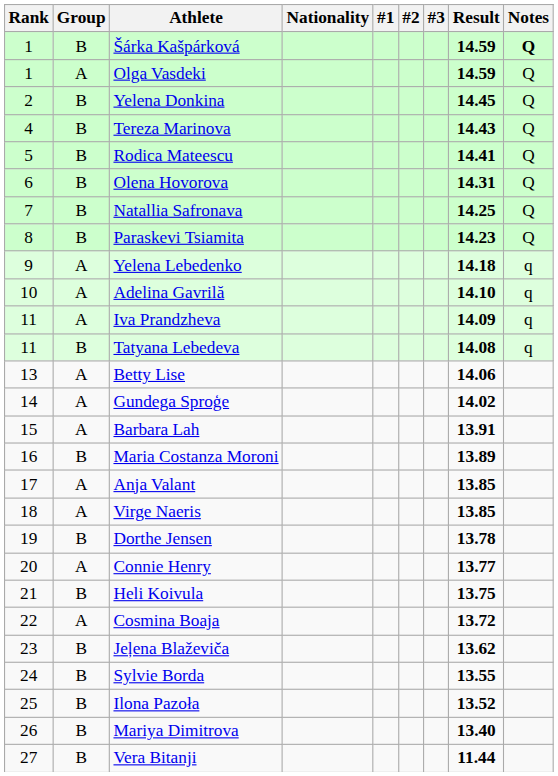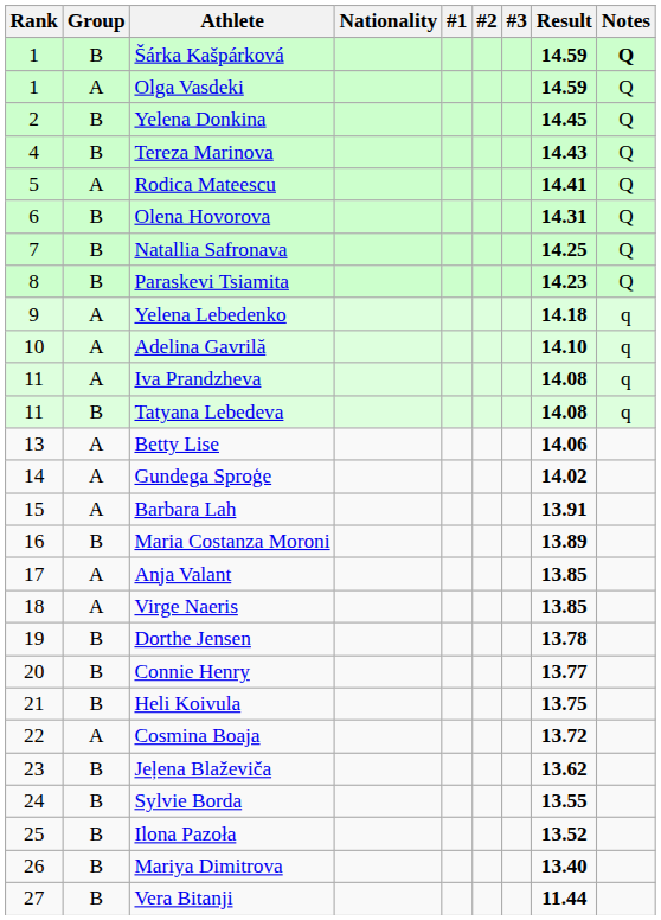 <table class="wikitable sortable" style="text-align:center">
 <tr>
 <th>Rank</th>
 <th>Group</th>
 <th>Athlete</th>
 <th>Nationality</th>
 <th>#1</th>
 <th>#2</th>
 <th>#3</th>
 <th>Result</th>
 <th>Notes</th>
 </tr>
 <tr bgcolor=ccffcc>
 <td>1</td>
 <td>B</td>
 <td align="left"><a href='#'>Šárka Kašpárková</a></td>
 <td align=left></td>
 <td></td>
 <td></td>
 <td></td>
 <td><strong>14.59</strong></td>
 <td><strong>Q</strong></td>
 </tr>
 <tr bgcolor=ccffcc>
 <td>1</td>
 <td>A</td>
 <td align="left"><a href='#'>Olga Vasdeki</a></td>
 <td align=left></td>
 <td></td>
 <td></td>
 <td></td>
 <td><strong>14.59</strong></td>
 <td>Q</td>
 </tr>
 <tr bgcolor=ccffcc>
 <td>2</td>
 <td>B</td>
 <td align="left"><a href='#'>Yelena Donkina</a></td>
 <td align=left></td>
 <td></td>
 <td></td>
 <td></td>
 <td><strong>14.45</strong></td>
 <td>Q</td>
 </tr>
 <tr bgcolor=ccffcc>
 <td>4</td>
 <td>B</td>
 <td align="left"><a href='#'>Tereza Marinova</a></td>
 <td align=left></td>
 <td></td>
 <td></td>
 <td></td>
 <td><strong>14.43</strong></td>
 <td>Q</td>
 </tr>
 <tr bgcolor=ccffcc>
 <td>5</td>
-<td>B</td>
+<td>A</td>
 <td align="left"><a href='#'>Rodica Mateescu</a></td>
 <td align=left></td>
 <td></td>
 <td></td>
 <td></td>
 <td><strong>14.41</strong></td>
 <td>Q</td>
 </tr>
 <tr bgcolor=ccffcc>
 <td>6</td>
 <td>B</td>
 <td align="left"><a href='#'>Olena Hovorova</a></td>
 <td align=left></td>
 <td></td>
 <td></td>
 <td></td>
 <td><strong>14.31</strong></td>
 <td>Q</td>
 </tr>
 <tr bgcolor=ccffcc>
 <td>7</td>
 <td>B</td>
 <td align="left"><a href='#'>Natallia Safronava</a></td>
 <td align=left></td>
 <td></td>
 <td></td>
 <td></td>
 <td><strong>14.25</strong></td>
 <td>Q</td>
 </tr>
 <tr bgcolor=ccffcc>
 <td>8</td>
 <td>B</td>
 <td align="left"><a href='#'>Paraskevi Tsiamita</a></td>
 <td align=left></td>
 <td></td>
 <td></td>
 <td></td>
 <td><strong>14.23</strong></td>
 <td>Q</td>
 </tr>
 <tr bgcolor=ddffdd>
 <td>9</td>
 <td>A</td>
 <td align="left"><a href='#'>Yelena Lebedenko</a></td>
 <td align=left></td>
 <td></td>
 <td></td>
 <td></td>
 <td><strong>14.18</strong></td>
 <td>q</td>
 </tr>
 <tr bgcolor=ddffdd>
 <td>10</td>
 <td>A</td>
 <td align="left"><a href='#'>Adelina Gavrilă</a></td>
 <td align=left></td>
 <td></td>
 <td></td>
 <td></td>
 <td><strong>14.10</strong></td>
 <td>q</td>
 </tr>
 <tr bgcolor=ddffdd>
 <td>11</td>
 <td>A</td>
 <td align="left"><a href='#'>Iva Prandzheva</a></td>
 <td align=left></td>
 <td></td>
 <td></td>
 <td></td>
-<td><strong>14.09</strong></td>
+<td><strong>14.08</strong></td>
 <td>q</td>
 </tr>
 <tr bgcolor=ddffdd>
 <td>11</td>
 <td>B</td>
 <td align="left"><a href='#'>Tatyana Lebedeva</a></td>
 <td align=left></td>
 <td></td>
 <td></td>
 <td></td>
 <td><strong>14.08</strong></td>
 <td>q</td>
 </tr>
 <tr>
 <td>13</td>
 <td>A</td>
 <td align="left"><a href='#'>Betty Lise</a></td>
 <td align=left></td>
 <td></td>
 <td></td>
 <td></td>
 <td><strong>14.06</strong></td>
 <td></td>
 </tr>
 <tr>
 <td>14</td>
 <td>A</td>
 <td align="left"><a href='#'>Gundega Sproģe</a></td>
 <td align=left></td>
 <td></td>
 <td></td>
 <td></td>
 <td><strong>14.02</strong></td>
 <td></td>
 </tr>
 <tr>
 <td>15</td>
 <td>A</td>
 <td align="left"><a href='#'>Barbara Lah</a></td>
 <td align=left></td>
 <td></td>
 <td></td>
 <td></td>
 <td><strong>13.91</strong></td>
 <td></td>
 </tr>
 <tr>
 <td>16</td>
 <td>B</td>
 <td align="left"><a href='#'>Maria Costanza Moroni</a></td>
 <td align=left></td>
 <td></td>
 <td></td>
 <td></td>
 <td><strong>13.89</strong></td>
 <td></td>
 </tr>
 <tr>
 <td>17</td>
 <td>A</td>
 <td align="left"><a href='#'>Anja Valant</a></td>
 <td align=left></td>
 <td></td>
 <td></td>
 <td></td>
 <td><strong>13.85</strong></td>
 <td></td>
 </tr>
 <tr>
 <td>18</td>
 <td>A</td>
 <td align="left"><a href='#'>Virge Naeris</a></td>
 <td align=left></td>
 <td></td>
 <td></td>
 <td></td>
 <td><strong>13.85</strong></td>
 <td></td>
 </tr>
 <tr>
 <td>19</td>
 <td>B</td>
 <td align="left"><a href='#'>Dorthe Jensen</a></td>
 <td align=left></td>
 <td></td>
 <td></td>
 <td></td>
 <td><strong>13.78</strong></td>
 <td></td>
 </tr>
 <tr>
 <td>20</td>
-<td>A</td>
+<td>B</td>
 <td align="left"><a href='#'>Connie Henry</a></td>
 <td align=left></td>
 <td></td>
 <td></td>
 <td></td>
 <td><strong>13.77</strong></td>
 <td></td>
 </tr>
 <tr>
 <td>21</td>
 <td>B</td>
 <td align="left"><a href='#'>Heli Koivula</a></td>
 <td align=left></td>
 <td></td>
 <td></td>
 <td></td>
 <td><strong>13.75</strong></td>
 <td></td>
 </tr>
 <tr>
 <td>22</td>
 <td>A</td>
 <td align="left"><a href='#'>Cosmina Boaja</a></td>
 <td align=left></td>
 <td></td>
 <td></td>
 <td></td>
 <td><strong>13.72</strong></td>
 <td></td>
 </tr>
 <tr>
 <td>23</td>
 <td>B</td>
 <td align="left"><a href='#'>Jeļena Blaževiča</a></td>
 <td align=left></td>
 <td></td>
 <td></td>
 <td></td>
 <td><strong>13.62</strong></td>
 <td></td>
 </tr>
 <tr>
 <td>24</td>
 <td>B</td>
 <td align="left"><a href='#'>Sylvie Borda</a></td>
 <td align=left></td>
 <td></td>
 <td></td>
 <td></td>
 <td><strong>13.55</strong></td>
 <td></td>
 </tr>
 <tr>
 <td>25</td>
 <td>B</td>
 <td align="left"><a href='#'>Ilona Pazoła</a></td>
 <td align=left></td>
 <td></td>
 <td></td>
 <td></td>
 <td><strong>13.52</strong></td>
 <td></td>
 </tr>
 <tr>
 <td>26</td>
 <td>B</td>
 <td align="left"><a href='#'>Mariya Dimitrova</a></td>
 <td align=left></td>
 <td></td>
 <td></td>
 <td></td>
 <td><strong>13.40</strong></td>
 <td></td>
 </tr>
 <tr>
 <td>27</td>
 <td>B</td>
 <td align="left"><a href='#'>Vera Bitanji</a></td>
 <td align=left></td>
 <td></td>
 <td></td>
 <td></td>
 <td><strong>11.44</strong></td>
 <td></td>
 </tr>
 </table>
